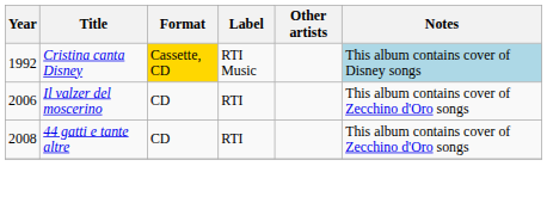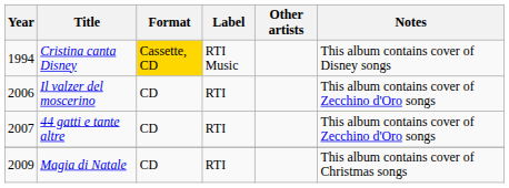 <table class=wikitable>
 <tr>
 <th>Year</th>
 <th>Title</th>
 <th>Format</th>
 <th>Label</th>
 <th>Other artists</th>
 <th>Notes</th>
 </tr>
 <tr>
-<td>1992</td>
+<td>1994</td>
 <td><em><a href='#'>Cristina canta Disney</a></em></td>
 <td style="background: gold;">Cassette, CD</td>
 <td>RTI Music</td>
 <td></td>
-<td style="background: lightblue;">This album contains cover of Disney songs</td>
+<td>This album contains cover of Disney songs</td>
 </tr>
 <tr>
 <td>2006</td>
 <td><em><a href='#'>Il valzer del moscerino</a></em></td>
 <td>CD</td>
 <td>RTI</td>
 <td></td>
 <td>This album contains cover of <a href='#'>Zecchino d'Oro</a> songs</td>
 </tr>
 <tr>
-<td>2008</td>
+<td>2007</td>
 <td><em><a href='#'>44 gatti e tante altre</a></em></td>
 <td>CD</td>
 <td>RTI</td>
 <td></td>
 <td>This album contains cover of <a href='#'>Zecchino d'Oro</a> songs</td>
 </tr>
 <tr>
 </tr>
+<tr>
+<td>2009</td>
+<td><em><a href='#'>Magia di Natale</a></em></td>
+<td>CD</td>
+<td>RTI</td>
+<td></td>
+<td>This album contains cover of Christmas songs</td>
+</tr>
 </table>
